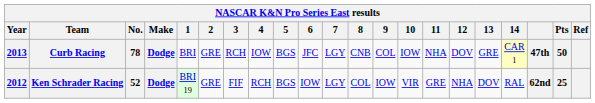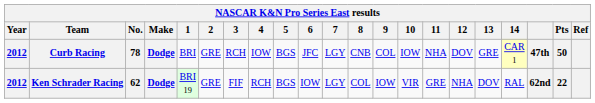 <table class="wikitable" style="text-align:center; font-size:75%">
 <tr>
 <th colspan=21><a href='#'>NASCAR K&N Pro Series East</a> results</th>
 </tr>
 <tr>
 <th>Year</th>
 <th>Team</th>
 <th>No.</th>
 <th>Make</th>
 <th>1</th>
 <th>2</th>
 <th>3</th>
 <th>4</th>
 <th>5</th>
 <th>6</th>
 <th>7</th>
 <th>8</th>
 <th>9</th>
 <th>10</th>
 <th>11</th>
 <th>12</th>
 <th>13</th>
 <th>14</th>
 <th></th>
 <th>Pts</th>
 <th>Ref</th>
 </tr>
 <tr>
-<th><a href='#'>2013</a></th>
+<th><a href='#'>2012</a></th>
 <th><a href='#'>Curb Racing</a></th>
 <th>78</th>
 <th><a href='#'>Dodge</a></th>
 <td><a href='#'>BRI</a></td>
 <td><a href='#'>GRE</a></td>
 <td><a href='#'>RCH</a></td>
 <td><a href='#'>IOW</a></td>
 <td><a href='#'>BGS</a></td>
 <td><a href='#'>JFC</a></td>
 <td><a href='#'>LGY</a></td>
 <td><a href='#'>CNB</a></td>
 <td><a href='#'>COL</a></td>
 <td><a href='#'>IOW</a></td>
 <td><a href='#'>NHA</a></td>
 <td><a href='#'>DOV</a></td>
 <td><a href='#'>GRE</a></td>
 <td style="background:#FFFFBF;"><a href='#'>CAR</a><br><small>1</small></td>
 <th>47th</th>
 <th>50</th>
 <th></th>
 </tr>
 <tr>
 <th><a href='#'>2012</a></th>
 <th><a href='#'>Ken Schrader Racing</a></th>
-<th>52</th>
+<th>62</th>
 <th><a href='#'>Dodge</a></th>
 <td style="background:#DFFFDF;"><a href='#'>BRI</a><br><small>19</small></td>
 <td><a href='#'>GRE</a></td>
 <td><a href='#'>FIF</a></td>
 <td><a href='#'>RCH</a></td>
 <td><a href='#'>BGS</a></td>
 <td><a href='#'>IOW</a></td>
 <td><a href='#'>LGY</a></td>
 <td><a href='#'>COL</a></td>
 <td><a href='#'>IOW</a></td>
 <td><a href='#'>VIR</a></td>
 <td><a href='#'>GRE</a></td>
 <td><a href='#'>NHA</a></td>
 <td><a href='#'>DOV</a></td>
 <td><a href='#'>RAL</a></td>
 <th>62nd</th>
-<th>25</th>
+<th>22</th>
 <th></th>
 </tr>
 </table>
